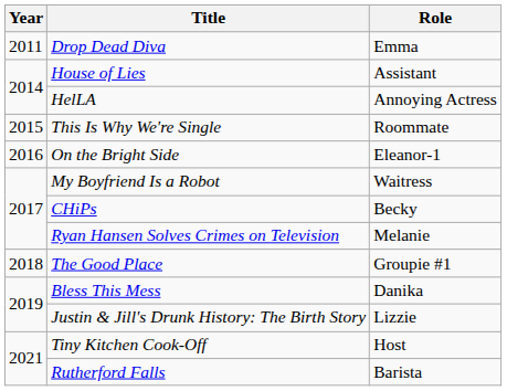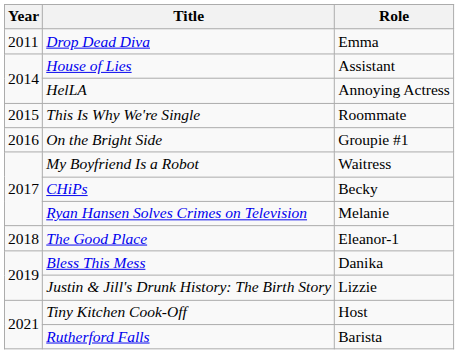 <table class="wikitable sortable">
 <tr>
 <th>Year</th>
 <th>Title</th>
 <th>Role</th>
 </tr>
 <tr>
 <td>2011</td>
 <td><em><a href='#'>Drop Dead Diva</a></em></td>
 <td>Emma</td>
 </tr>
 <tr>
 <td rowspan="2">2014</td>
 <td><em><a href='#'>House of Lies</a></em></td>
 <td>Assistant</td>
 </tr>
 <tr>
 <td><em>HelLA</em></td>
 <td>Annoying Actress</td>
 </tr>
 <tr>
 <td>2015</td>
 <td><em>This Is Why We're Single</em></td>
 <td>Roommate</td>
 </tr>
 <tr>
 <td>2016</td>
 <td><em>On the Bright Side</em></td>
-<td>Eleanor-1</td>
+<td>Groupie #1</td>
 </tr>
 <tr>
 <td rowspan="3">2017</td>
 <td><em>My Boyfriend Is a Robot</em></td>
 <td>Waitress</td>
 </tr>
 <tr>
 <td><em><a href='#'>CHiPs</a></em></td>
 <td>Becky</td>
 </tr>
 <tr>
 <td><em><a href='#'>Ryan Hansen Solves Crimes on Television</a></em></td>
 <td>Melanie</td>
 </tr>
 <tr>
 <td>2018</td>
 <td><em><a href='#'>The Good Place</a></em></td>
-<td>Groupie #1</td>
+<td>Eleanor-1</td>
 </tr>
 <tr>
 <td rowspan="2">2019</td>
 <td><em><a href='#'>Bless This Mess</a></em></td>
 <td>Danika</td>
 </tr>
 <tr>
 <td><em>Justin & Jill's Drunk History: The Birth Story</em></td>
 <td>Lizzie</td>
 </tr>
 <tr>
 <td rowspan="2">2021</td>
 <td><em>Tiny Kitchen Cook-Off</em></td>
 <td>Host</td>
 </tr>
 <tr>
 <td><em><a href='#'>Rutherford Falls</a></em></td>
 <td>Barista</td>
 </tr>
 </table>
